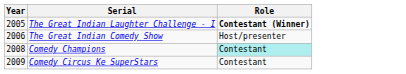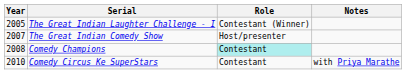 <table class="wikitable sortable">
 <tr>
 <th>Year</th>
 <th>Serial</th>
 <th>Role</th>
+<th>Notes</th>
 </tr>
 <tr>
 <td>2005</td>
 <td><em><a href='#'>The Great Indian Laughter Challenge - I</a></em></td>
-<td><strong>Contestant (Winner)</strong></td>
+<td>Contestant (Winner)</td>
+<td></td>
 </tr>
 <tr>
-<td>2006</td>
+<td>2007</td>
 <td><em><a href='#'>The Great Indian Comedy Show</a></em></td>
 <td>Host/presenter</td>
+<td></td>
 </tr>
 <tr>
 <td>2008</td>
 <td><em><a href='#'>Comedy Champions</a></em></td>
 <td style="background: paleturquoise;">Contestant</td>
+<td></td>
 </tr>
 <tr>
-<td>2009</td>
+<td>2010</td>
 <td><em><a href='#'>Comedy Circus Ke SuperStars</a></em></td>
 <td>Contestant</td>
+<td>with <a href='#'>Priya Marathe</a></td>
 </tr>
 </table>
